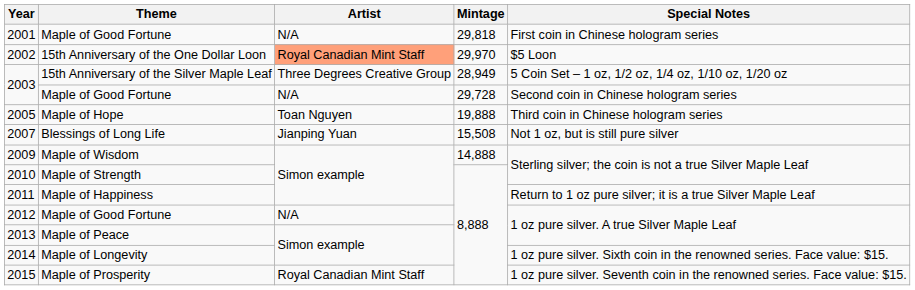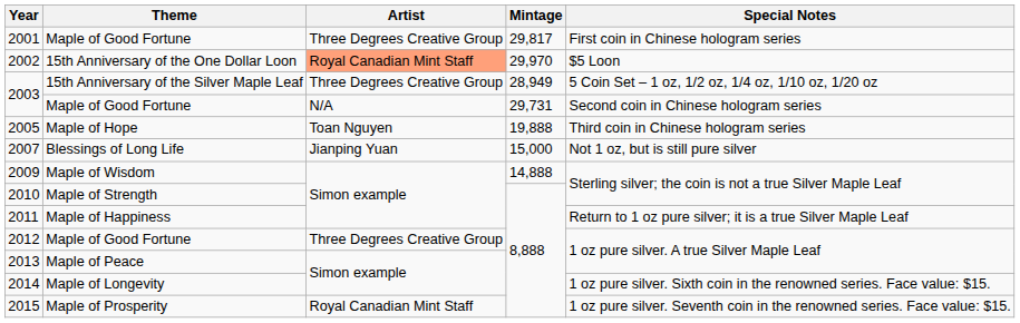 <table class="wikitable">
 <tr>
 <th>Year</th>
 <th>Theme</th>
 <th>Artist</th>
 <th>Mintage</th>
 <th>Special Notes</th>
 </tr>
 <tr>
 <td>2001</td>
 <td>Maple of Good Fortune</td>
-<td>N/A</td>
-<td>29,818</td>
+<td>Three Degrees Creative Group</td>
+<td>29,817</td>
 <td>First coin in Chinese hologram series</td>
 </tr>
 <tr>
 <td>2002</td>
 <td>15th Anniversary of the One Dollar Loon</td>
 <td style="background: lightsalmon;">Royal Canadian Mint Staff</td>
 <td>29,970</td>
 <td>$5 Loon</td>
 </tr>
 <tr>
 <td rowspan="2">2003</td>
 <td>15th Anniversary of the Silver Maple Leaf</td>
 <td>Three Degrees Creative Group</td>
 <td>28,949</td>
 <td>5 Coin Set – 1 oz, 1/2 oz, 1/4 oz, 1/10 oz, 1/20 oz</td>
 </tr>
 <tr>
 <td>Maple of Good Fortune</td>
 <td>N/A</td>
-<td>29,728</td>
+<td>29,731</td>
 <td>Second coin in Chinese hologram series</td>
 </tr>
 <tr>
 <td>2005</td>
 <td>Maple of Hope</td>
 <td>Toan Nguyen</td>
 <td>19,888</td>
 <td>Third coin in Chinese hologram series</td>
 </tr>
 <tr>
 <td>2007</td>
 <td>Blessings of Long Life</td>
 <td>Jianping Yuan</td>
-<td>15,508</td>
+<td>15,000</td>
 <td>Not 1 oz, but is still pure silver</td>
 </tr>
 <tr>
 <td>2009</td>
 <td>Maple of Wisdom</td>
 <td rowspan="3">Simon example</td>
 <td>14,888</td>
 <td rowspan="2">Sterling silver; the coin is not a true Silver Maple Leaf</td>
 </tr>
 <tr>
 <td>2010</td>
 <td>Maple of Strength</td>
 <td rowspan="6">8,888</td>
 </tr>
 <tr>
 <td>2011</td>
 <td>Maple of Happiness</td>
 <td>Return to 1 oz pure silver; it is a true Silver Maple Leaf</td>
 </tr>
 <tr>
 <td>2012</td>
 <td>Maple of Good Fortune</td>
-<td>N/A</td>
+<td>Three Degrees Creative Group</td>
 <td rowspan="2">1 oz pure silver. A true Silver Maple Leaf</td>
 </tr>
 <tr>
 <td>2013</td>
 <td>Maple of Peace</td>
 <td rowspan="2">Simon example</td>
 </tr>
 <tr>
 <td>2014</td>
 <td>Maple of Longevity</td>
 <td>1 oz pure silver. Sixth coin in the renowned series. Face value: $15.</td>
 </tr>
 <tr>
 <td>2015</td>
 <td>Maple of Prosperity</td>
 <td>Royal Canadian Mint Staff</td>
 <td>1 oz pure silver. Seventh coin in the renowned series. Face value: $15.</td>
 </tr>
 </table>
